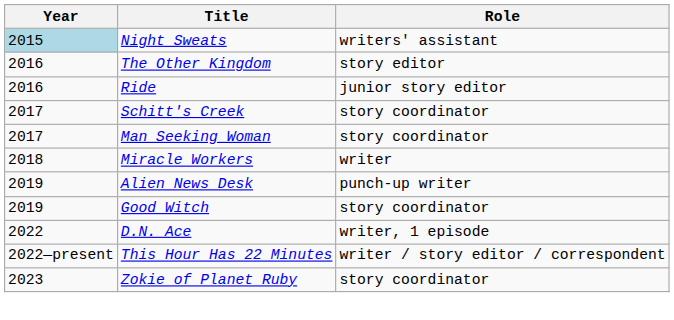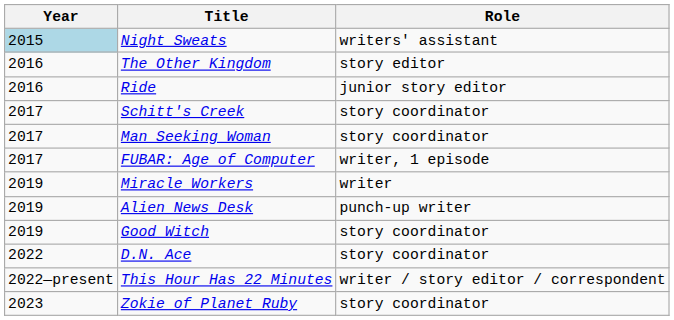 <table class="wikitable">
 <tr>
 <th>Year</th>
 <th>Title</th>
 <th>Role</th>
 </tr>
 <tr>
 <td style="background: lightblue;">2015</td>
 <td><em><a href='#'>Night Sweats</a></em></td>
 <td>writers' assistant</td>
 </tr>
 <tr>
 <td>2016</td>
 <td><em><a href='#'>The Other Kingdom</a></em></td>
 <td>story editor</td>
 </tr>
 <tr>
 <td>2016</td>
 <td><em><a href='#'>Ride</a></em></td>
 <td>junior story editor</td>
 </tr>
 <tr>
 <td>2017</td>
 <td><em><a href='#'>Schitt's Creek</a></em></td>
 <td>story coordinator</td>
 </tr>
 <tr>
 <td>2017</td>
 <td><em><a href='#'>Man Seeking Woman</a></em></td>
 <td>story coordinator</td>
 </tr>
 <tr>
-<td>2018</td>
+<td>2017</td>
+<td><em><a href='#'>FUBAR: Age of Computer</a></em></td>
+<td>writer, 1 episode</td>
+</tr>
+<tr>
+<td>2019</td>
 <td><em><a href='#'>Miracle Workers</a></em></td>
 <td>writer</td>
 </tr>
 <tr>
 <td>2019</td>
 <td><em><a href='#'>Alien News Desk</a></em></td>
 <td>punch-up writer</td>
 </tr>
 <tr>
 <td>2019</td>
 <td><em><a href='#'>Good Witch</a></em></td>
 <td>story coordinator</td>
 </tr>
 <tr>
 <td>2022</td>
 <td><em><a href='#'>D.N. Ace</a></em></td>
-<td>writer, 1 episode</td>
+<td>story coordinator</td>
 </tr>
 <tr>
 <td>2022—present</td>
 <td><em><a href='#'>This Hour Has 22 Minutes</a></em></td>
 <td>writer / story editor / correspondent</td>
 </tr>
 <tr>
 <td>2023</td>
 <td><em><a href='#'>Zokie of Planet Ruby</a></em></td>
 <td>story coordinator</td>
 </tr>
 </table>
